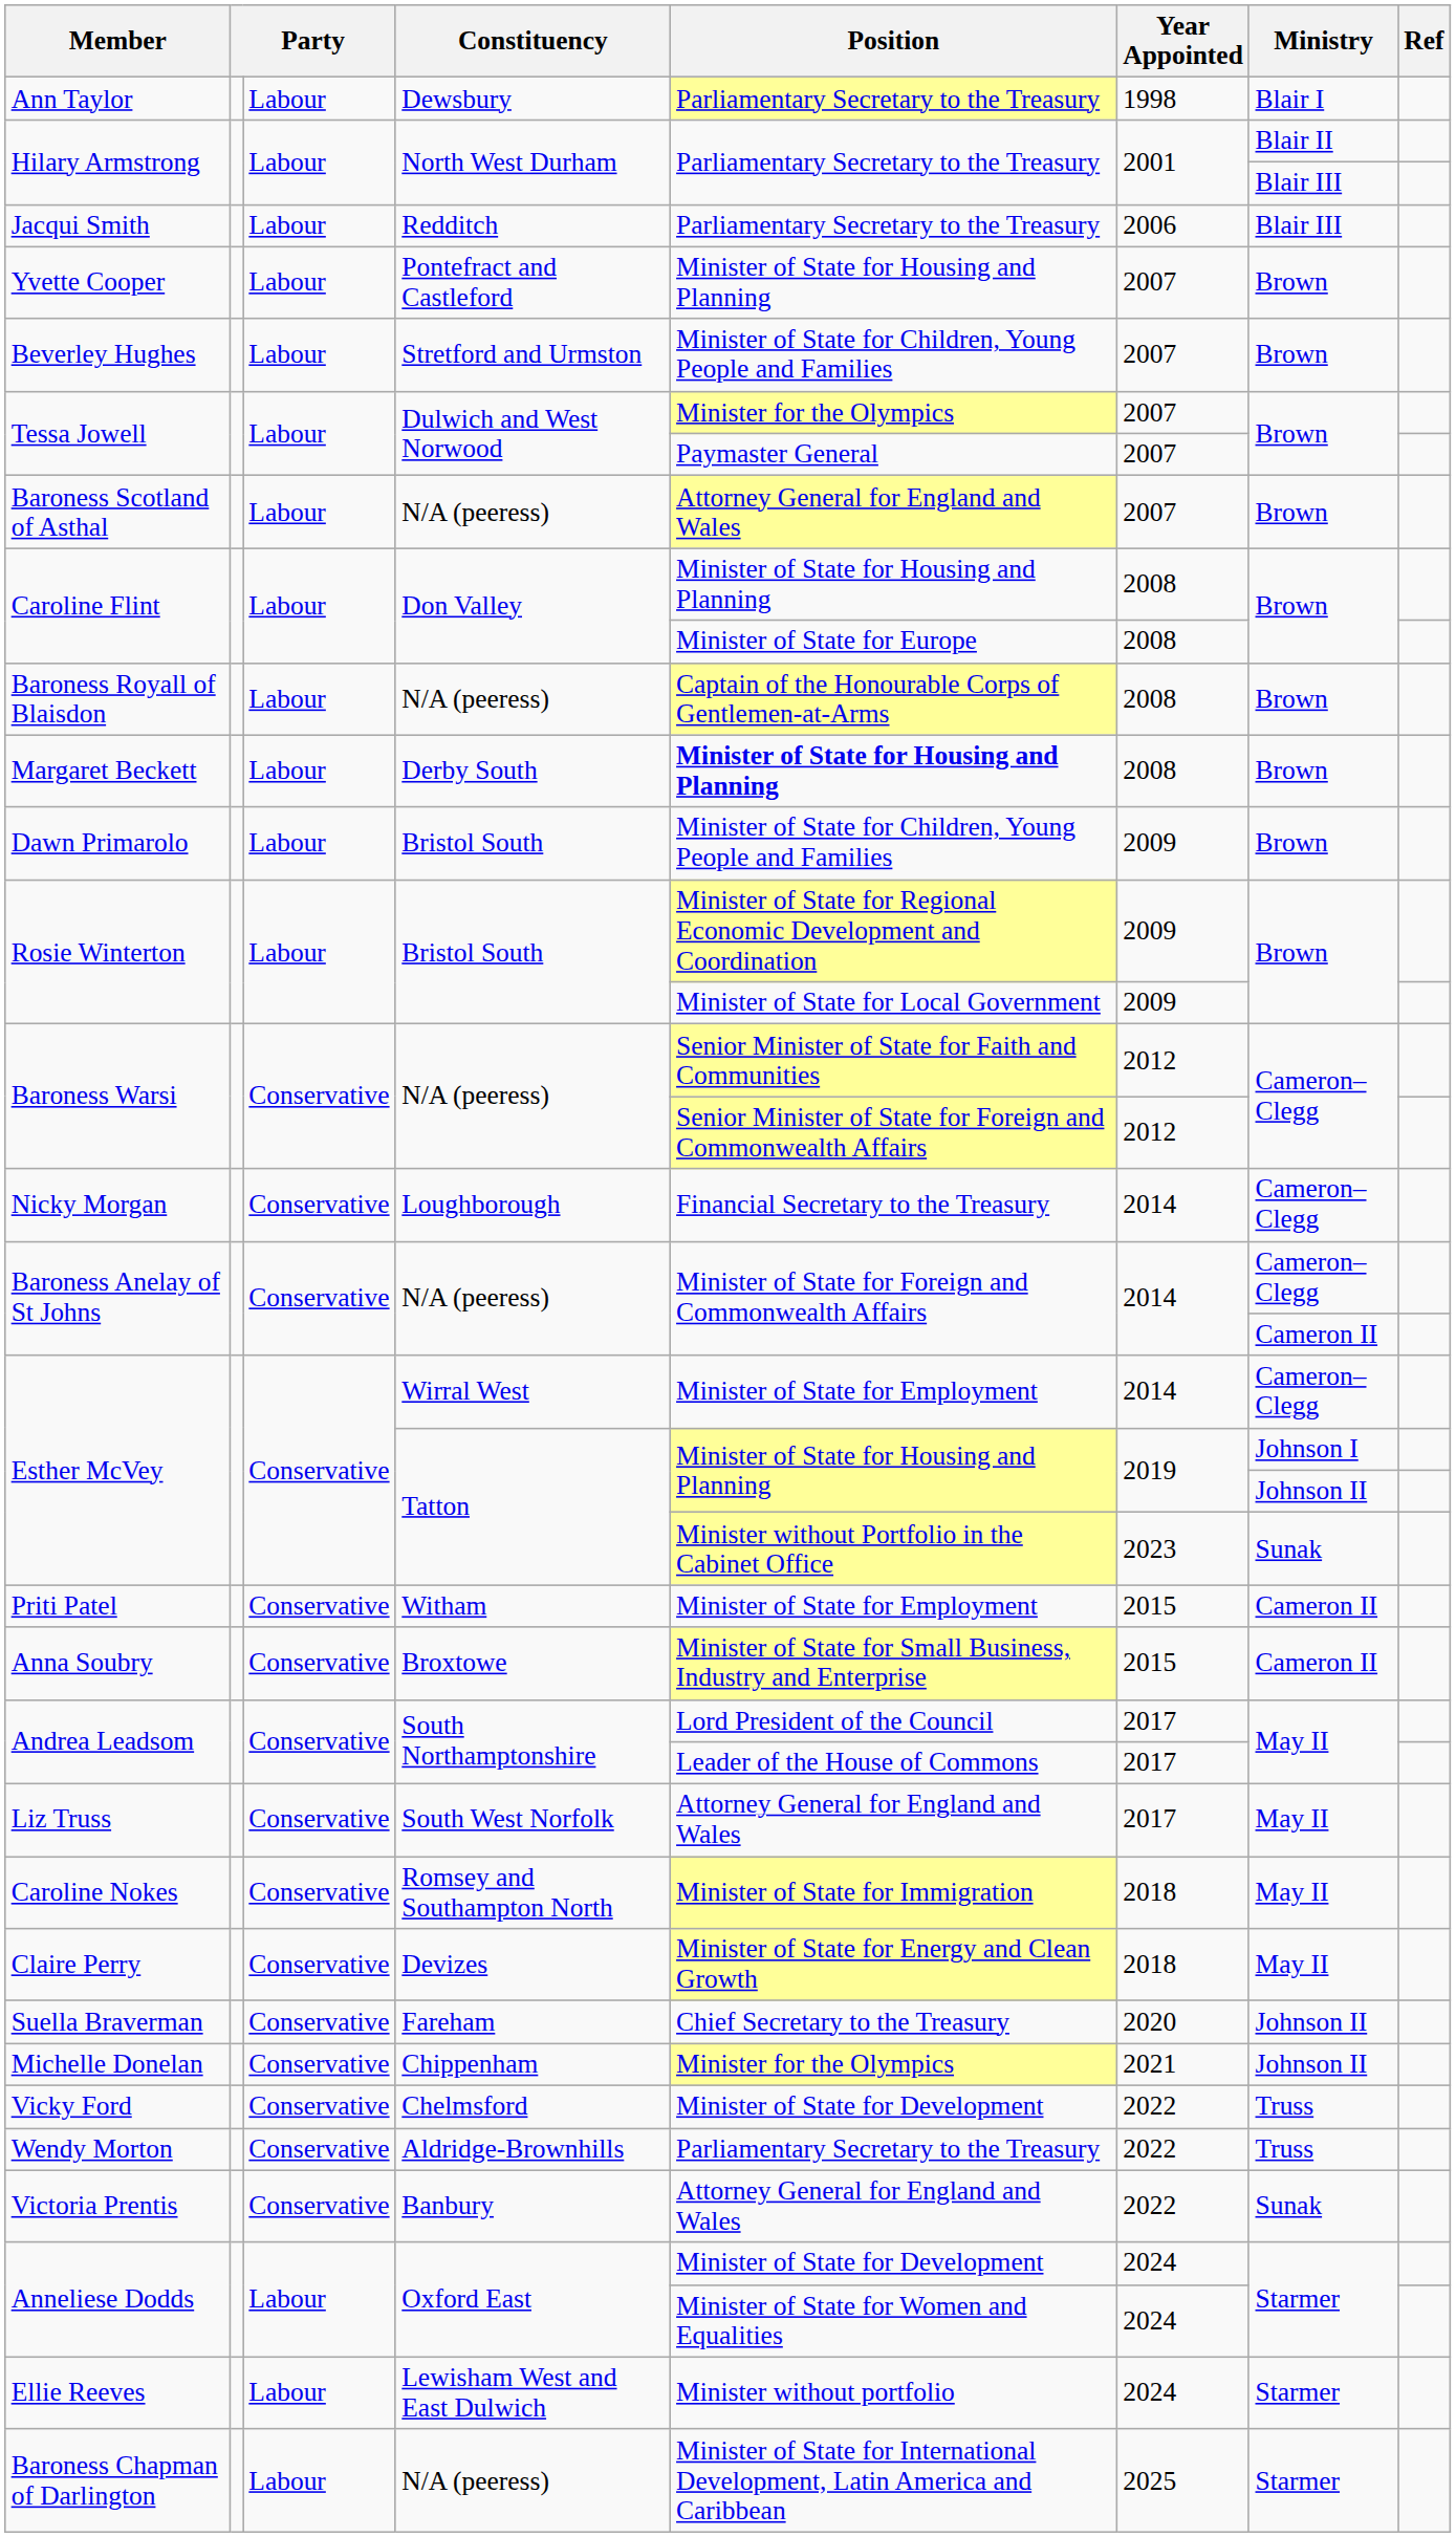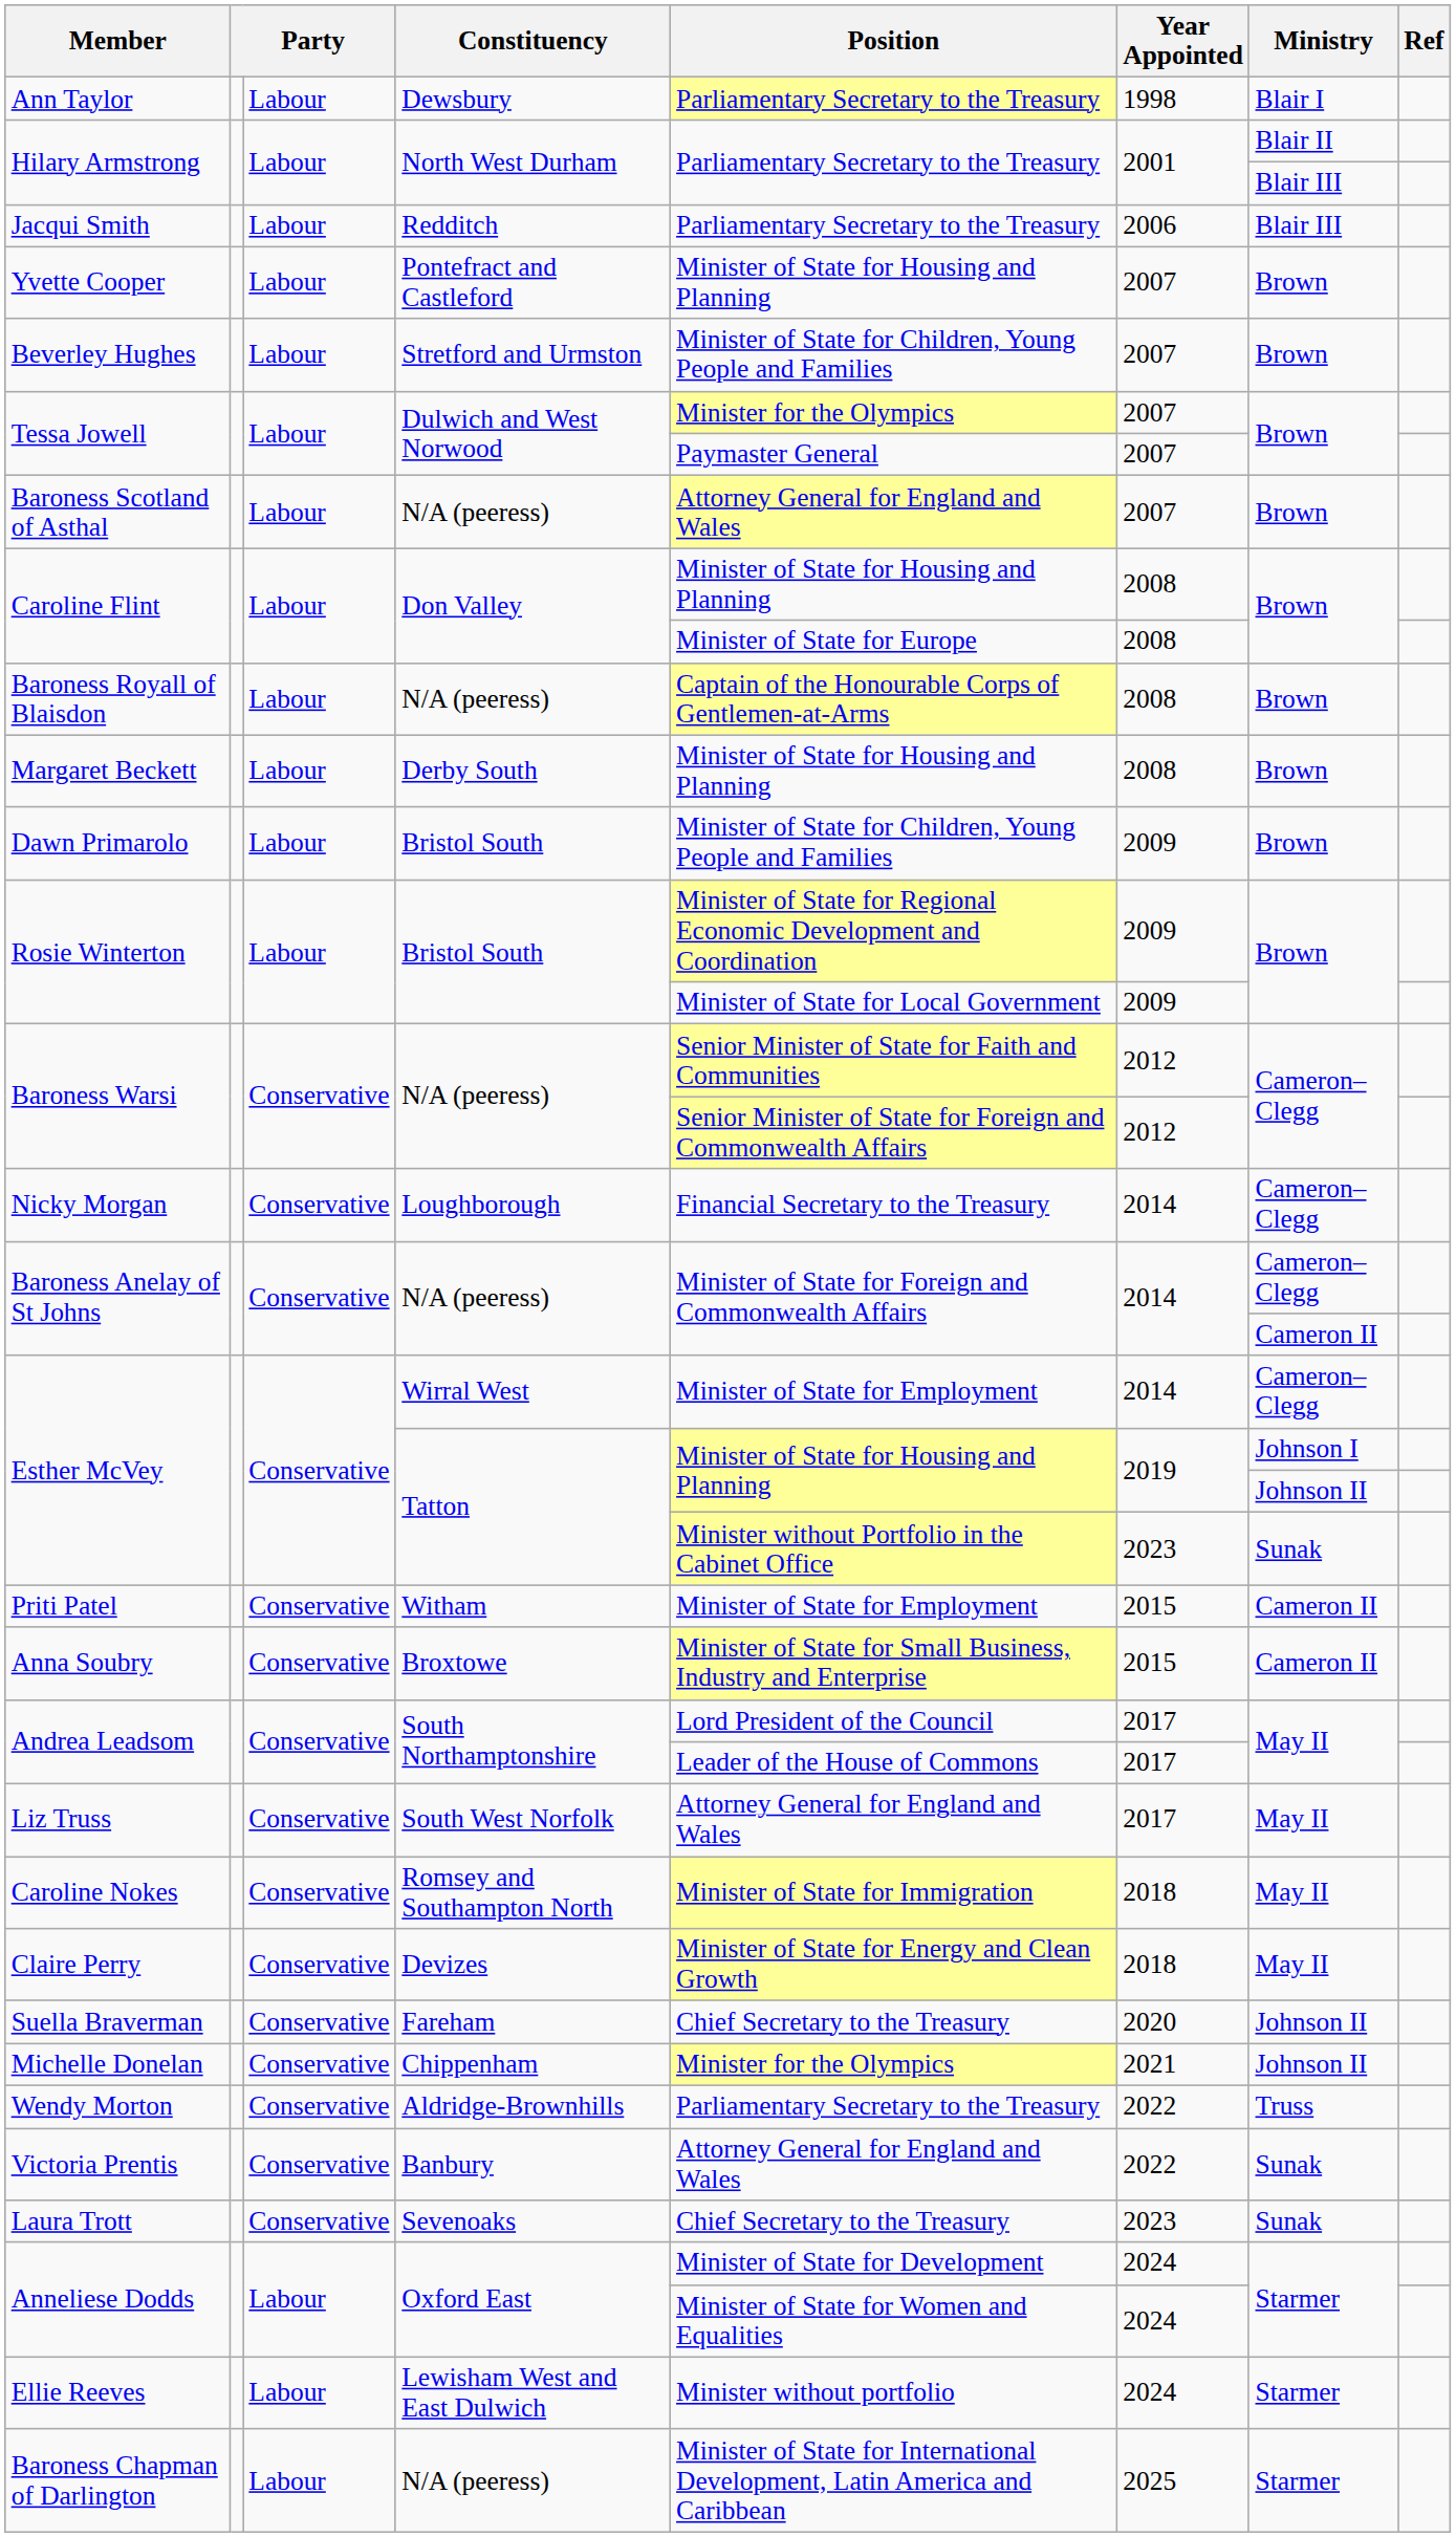 <table class="wikitable sortable">
 <tr>
 <th>Member</th>
 <th colspan=2>Party</th>
 <th>Constituency</th>
 <th>Position</th>
 <th>Year<br>Appointed</th>
 <th>Ministry</th>
 <th>Ref</th>
 </tr>
 <tr>
 <td><a href='#'>Ann Taylor</a></td>
 <td bgcolor=></td>
 <td><a href='#'>Labour</a></td>
 <td><a href='#'>Dewsbury</a></td>
 <td bgcolor=#FFFF99><a href='#'>Parliamentary Secretary to the Treasury</a></td>
 <td>1998</td>
 <td><a href='#'>Blair I</a></td>
 <td></td>
 </tr>
 <tr>
 <td rowspan=2><a href='#'>Hilary Armstrong</a></td>
 <td rowspan=2 bgcolor=></td>
 <td rowspan=2><a href='#'>Labour</a></td>
 <td rowspan=2><a href='#'>North West Durham</a></td>
 <td rowspan=2><a href='#'>Parliamentary Secretary to the Treasury</a></td>
 <td rowspan=2>2001</td>
 <td><a href='#'>Blair II</a></td>
 <td></td>
 </tr>
 <tr>
 <td><a href='#'>Blair III</a></td>
 <td></td>
 </tr>
 <tr>
 <td><a href='#'>Jacqui Smith</a></td>
 <td bgcolor=></td>
 <td><a href='#'>Labour</a></td>
 <td><a href='#'>Redditch</a></td>
 <td><a href='#'>Parliamentary Secretary to the Treasury</a></td>
 <td>2006</td>
 <td><a href='#'>Blair III</a></td>
 <td></td>
 </tr>
 <tr>
 <td><a href='#'>Yvette Cooper</a></td>
 <td bgcolor=></td>
 <td><a href='#'>Labour</a></td>
 <td><a href='#'>Pontefract and Castleford</a></td>
 <td><a href='#'>Minister of State for Housing and Planning</a></td>
 <td>2007</td>
 <td><a href='#'>Brown</a></td>
 <td></td>
 </tr>
 <tr>
 <td><a href='#'>Beverley Hughes</a></td>
 <td bgcolor=></td>
 <td><a href='#'>Labour</a></td>
 <td><a href='#'>Stretford and Urmston</a></td>
 <td><a href='#'>Minister of State for Children, Young People and Families</a></td>
 <td>2007</td>
 <td><a href='#'>Brown</a></td>
 <td></td>
 </tr>
 <tr>
 <td rowspan=2><a href='#'>Tessa Jowell</a></td>
 <td rowspan=2 bgcolor=></td>
 <td rowspan=2><a href='#'>Labour</a></td>
 <td rowspan=2><a href='#'>Dulwich and West Norwood</a></td>
 <td bgcolor=#FFFF99><a href='#'>Minister for the Olympics</a></td>
 <td>2007</td>
 <td rowspan=2><a href='#'>Brown</a></td>
 <td></td>
 </tr>
 <tr>
 <td><a href='#'>Paymaster General</a></td>
 <td>2007</td>
 <td></td>
 </tr>
 <tr>
 <td><a href='#'>Baroness Scotland of Asthal</a></td>
 <td bgcolor=></td>
 <td><a href='#'>Labour</a></td>
 <td>N/A (peeress)</td>
 <td bgcolor=#FFFF99><a href='#'>Attorney General for England and Wales</a></td>
 <td>2007</td>
 <td><a href='#'>Brown</a></td>
 <td></td>
 </tr>
 <tr>
 <td rowspan=2><a href='#'>Caroline Flint</a></td>
 <td rowspan=2 bgcolor=></td>
 <td rowspan=2><a href='#'>Labour</a></td>
 <td rowspan=2><a href='#'>Don Valley</a></td>
 <td><a href='#'>Minister of State for Housing and Planning</a></td>
 <td>2008</td>
 <td rowspan=2><a href='#'>Brown</a></td>
 <td></td>
 </tr>
 <tr>
 <td><a href='#'>Minister of State for Europe</a></td>
 <td>2008</td>
 <td></td>
 </tr>
 <tr>
 <td><a href='#'>Baroness Royall of Blaisdon</a></td>
 <td bgcolor=></td>
 <td><a href='#'>Labour</a></td>
 <td>N/A (peeress)</td>
 <td bgcolor=#FFFF99><a href='#'>Captain of the Honourable Corps of Gentlemen-at-Arms</a></td>
 <td>2008</td>
 <td><a href='#'>Brown</a></td>
 <td></td>
 </tr>
 <tr>
 <td><a href='#'>Margaret Beckett</a></td>
 <td bgcolor=></td>
 <td><a href='#'>Labour</a></td>
 <td><a href='#'>Derby South</a></td>
-<td><strong><a href='#'>Minister of State for Housing and Planning</a></strong></td>
+<td><a href='#'>Minister of State for Housing and Planning</a></td>
 <td>2008</td>
 <td><a href='#'>Brown</a></td>
 <td></td>
 </tr>
 <tr>
 <td><a href='#'>Dawn Primarolo</a></td>
 <td bgcolor=></td>
 <td><a href='#'>Labour</a></td>
 <td><a href='#'>Bristol South</a></td>
 <td><a href='#'>Minister of State for Children, Young People and Families</a></td>
 <td>2009</td>
 <td><a href='#'>Brown</a></td>
 <td></td>
 </tr>
 <tr>
 <td rowspan=2><a href='#'>Rosie Winterton</a></td>
 <td rowspan=2 bgcolor=></td>
 <td rowspan=2><a href='#'>Labour</a></td>
 <td rowspan=2><a href='#'>Bristol South</a></td>
 <td bgcolor=#FFFF99><a href='#'>Minister of State for Regional Economic Development and Coordination</a></td>
 <td>2009</td>
 <td rowspan=2><a href='#'>Brown</a></td>
 <td></td>
 </tr>
 <tr>
 <td><a href='#'>Minister of State for Local Government</a></td>
 <td>2009</td>
 <td></td>
 </tr>
 <tr>
 <td rowspan=2><a href='#'>Baroness Warsi</a></td>
 <td rowspan=2 bgcolor=></td>
 <td rowspan=2><a href='#'>Conservative</a></td>
 <td rowspan=2>N/A (peeress)</td>
 <td bgcolor=#FFFF99><a href='#'>Senior Minister of State for Faith and Communities</a></td>
 <td>2012</td>
 <td rowspan=2><a href='#'>Cameron–Clegg</a></td>
 <td></td>
 </tr>
 <tr>
 <td bgcolor=#FFFF99><a href='#'>Senior Minister of State for Foreign and Commonwealth Affairs</a></td>
 <td>2012</td>
 <td></td>
 </tr>
 <tr>
 <td><a href='#'>Nicky Morgan</a></td>
 <td bgcolor=></td>
 <td><a href='#'>Conservative</a></td>
 <td><a href='#'>Loughborough</a></td>
 <td><a href='#'>Financial Secretary to the Treasury</a></td>
 <td>2014</td>
 <td><a href='#'>Cameron–Clegg</a></td>
 <td></td>
 </tr>
 <tr>
 <td rowspan=2><a href='#'>Baroness Anelay of St Johns</a></td>
 <td rowspan=2 bgcolor=></td>
 <td rowspan=2><a href='#'>Conservative</a></td>
 <td rowspan=2>N/A (peeress)</td>
 <td rowspan=2><a href='#'>Minister of State for Foreign and Commonwealth Affairs</a></td>
 <td rowspan=2>2014</td>
 <td><a href='#'>Cameron–Clegg</a></td>
 <td></td>
 </tr>
 <tr>
 <td><a href='#'>Cameron II</a></td>
 <td></td>
 </tr>
 <tr>
 <td rowspan=4><a href='#'>Esther McVey</a></td>
 <td rowspan=4 bgcolor=></td>
 <td rowspan=4><a href='#'>Conservative</a></td>
 <td><a href='#'>Wirral West</a></td>
 <td><a href='#'>Minister of State for Employment</a></td>
 <td>2014</td>
 <td><a href='#'>Cameron–Clegg</a></td>
 <td></td>
 </tr>
 <tr>
 <td rowspan=3><a href='#'>Tatton</a></td>
 <td rowspan=2 bgcolor=#FFFF99><a href='#'>Minister of State for Housing and Planning</a></td>
 <td rowspan=2>2019</td>
 <td><a href='#'>Johnson I</a></td>
 <td></td>
 </tr>
 <tr>
 <td><a href='#'>Johnson II</a></td>
 <td></td>
 </tr>
 <tr>
 <td bgcolor=#FFFF99><a href='#'>Minister without Portfolio in the Cabinet Office</a></td>
 <td>2023</td>
 <td><a href='#'>Sunak</a></td>
 <td></td>
 </tr>
 <tr>
 <td><a href='#'>Priti Patel</a></td>
 <td bgcolor=></td>
 <td><a href='#'>Conservative</a></td>
 <td><a href='#'>Witham</a></td>
 <td><a href='#'>Minister of State for Employment</a></td>
 <td>2015</td>
 <td><a href='#'>Cameron II</a></td>
 <td></td>
 </tr>
 <tr>
 <td><a href='#'>Anna Soubry</a></td>
 <td bgcolor=></td>
 <td><a href='#'>Conservative</a></td>
 <td><a href='#'>Broxtowe</a></td>
 <td bgcolor=#FFFF99><a href='#'>Minister of State for Small Business, Industry and Enterprise</a></td>
 <td>2015</td>
 <td><a href='#'>Cameron II</a></td>
 <td></td>
 </tr>
 <tr>
 <td rowspan=2><a href='#'>Andrea Leadsom</a></td>
 <td rowspan=2 bgcolor=></td>
 <td rowspan=2><a href='#'>Conservative</a></td>
 <td rowspan=2><a href='#'>South Northamptonshire</a></td>
 <td><a href='#'>Lord President of the Council</a></td>
 <td>2017</td>
 <td rowspan=2><a href='#'>May II</a></td>
 <td></td>
 </tr>
 <tr>
 <td><a href='#'>Leader of the House of Commons</a></td>
 <td>2017</td>
 <td></td>
 </tr>
 <tr>
 <td><a href='#'>Liz Truss</a></td>
 <td bgcolor=></td>
 <td><a href='#'>Conservative</a></td>
 <td><a href='#'>South West Norfolk</a></td>
 <td><a href='#'>Attorney General for England and Wales</a></td>
 <td>2017</td>
 <td><a href='#'>May II</a></td>
 <td></td>
 </tr>
 <tr>
 <td><a href='#'>Caroline Nokes</a></td>
 <td bgcolor=></td>
 <td><a href='#'>Conservative</a></td>
 <td><a href='#'>Romsey and Southampton North</a></td>
 <td bgcolor=#FFFF99><a href='#'>Minister of State for Immigration</a></td>
 <td>2018</td>
 <td><a href='#'>May II</a></td>
 <td></td>
 </tr>
 <tr>
 <td><a href='#'>Claire Perry</a></td>
 <td bgcolor=></td>
 <td><a href='#'>Conservative</a></td>
 <td><a href='#'>Devizes</a></td>
 <td bgcolor=#FFFF99><a href='#'>Minister of State for Energy and Clean Growth</a></td>
 <td>2018</td>
 <td><a href='#'>May II</a></td>
 <td></td>
 </tr>
 <tr>
 <td><a href='#'>Suella Braverman</a></td>
 <td bgcolor=></td>
 <td><a href='#'>Conservative</a></td>
 <td><a href='#'>Fareham</a></td>
 <td><a href='#'>Chief Secretary to the Treasury</a></td>
 <td>2020</td>
 <td><a href='#'>Johnson II</a></td>
 <td></td>
 </tr>
 <tr>
 <td><a href='#'>Michelle Donelan</a></td>
 <td bgcolor=></td>
 <td><a href='#'>Conservative</a></td>
 <td><a href='#'>Chippenham</a></td>
 <td bgcolor=#FFFF99><a href='#'>Minister for the Olympics</a></td>
 <td>2021</td>
 <td><a href='#'>Johnson II</a></td>
 <td></td>
 </tr>
 <tr>
-<td><a href='#'>Vicky Ford</a></td>
-<td bgcolor=></td>
-<td><a href='#'>Conservative</a></td>
-<td><a href='#'>Chelmsford</a></td>
-<td><a href='#'>Minister of State for Development</a></td>
-<td>2022</td>
-<td><a href='#'>Truss</a></td>
-<td></td>
-</tr>
-<tr>
 <td><a href='#'>Wendy Morton</a></td>
 <td bgcolor=></td>
 <td><a href='#'>Conservative</a></td>
 <td><a href='#'>Aldridge-Brownhills</a></td>
 <td><a href='#'>Parliamentary Secretary to the Treasury</a></td>
 <td>2022</td>
 <td><a href='#'>Truss</a></td>
 <td></td>
 </tr>
 <tr>
 <td><a href='#'>Victoria Prentis</a></td>
 <td bgcolor=></td>
 <td><a href='#'>Conservative</a></td>
 <td><a href='#'>Banbury</a></td>
 <td><a href='#'>Attorney General for England and Wales</a></td>
 <td>2022</td>
+<td><a href='#'>Sunak</a></td>
+<td></td>
+</tr>
+<tr>
+<td><a href='#'>Laura Trott</a></td>
+<td bgcolor=></td>
+<td><a href='#'>Conservative</a></td>
+<td><a href='#'>Sevenoaks</a></td>
+<td><a href='#'>Chief Secretary to the Treasury</a></td>
+<td>2023</td>
 <td><a href='#'>Sunak</a></td>
 <td></td>
 </tr>
 <tr>
 <td rowspan=2><a href='#'>Anneliese Dodds</a></td>
 <td rowspan=2 bgcolor=></td>
 <td rowspan=2><a href='#'>Labour</a></td>
 <td rowspan=2><a href='#'>Oxford East</a></td>
 <td><a href='#'>Minister of State for Development</a></td>
 <td>2024</td>
 <td rowspan=2><a href='#'>Starmer</a></td>
 <td></td>
 </tr>
 <tr>
 <td><a href='#'>Minister of State for Women and Equalities</a></td>
 <td>2024</td>
 <td></td>
 </tr>
 <tr>
 <td><a href='#'>Ellie Reeves</a></td>
 <td bgcolor=></td>
 <td><a href='#'>Labour</a></td>
 <td><a href='#'>Lewisham West and East Dulwich</a></td>
 <td><a href='#'>Minister without portfolio</a></td>
 <td>2024</td>
 <td><a href='#'>Starmer</a></td>
 <td></td>
 </tr>
 <tr>
 <td rowspan=2><a href='#'>Baroness Chapman of Darlington</a></td>
 <td rowspan=2 bgcolor=></td>
 <td rowspan=2><a href='#'>Labour</a></td>
 <td rowspan=2>N/A (peeress)</td>
 <td rowspan=2><a href='#'>Minister of State for International Development, Latin America and Caribbean</a></td>
 <td rowspan=2>2025</td>
 <td><a href='#'>Starmer</a></td>
 <td></td>
 </tr>
 </table>
